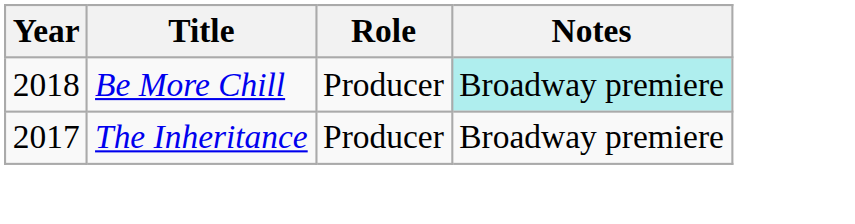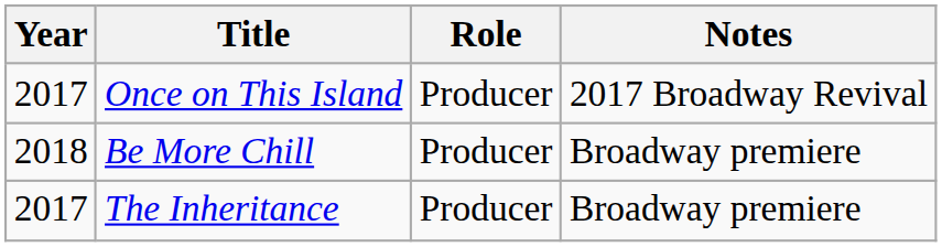 <table class="wikitable sortable">
 <tr>
 <th>Year</th>
 <th>Title</th>
 <th>Role</th>
 <th>Notes</th>
 </tr>
 <tr>
+<td>2017</td>
+<td><em><a href='#'>Once on This Island</a></em></td>
+<td>Producer</td>
+<td>2017 Broadway Revival</td>
+</tr>
+<tr>
 <td>2018</td>
 <td><a href='#'><em>Be More Chill</em></a></td>
 <td>Producer</td>
-<td style="background: paleturquoise;">Broadway premiere</td>
+<td>Broadway premiere</td>
 </tr>
 <tr>
 <td>2017</td>
 <td><em><a href='#'>The Inheritance</a></em></td>
 <td>Producer</td>
 <td>Broadway premiere</td>
 </tr>
 </table>
